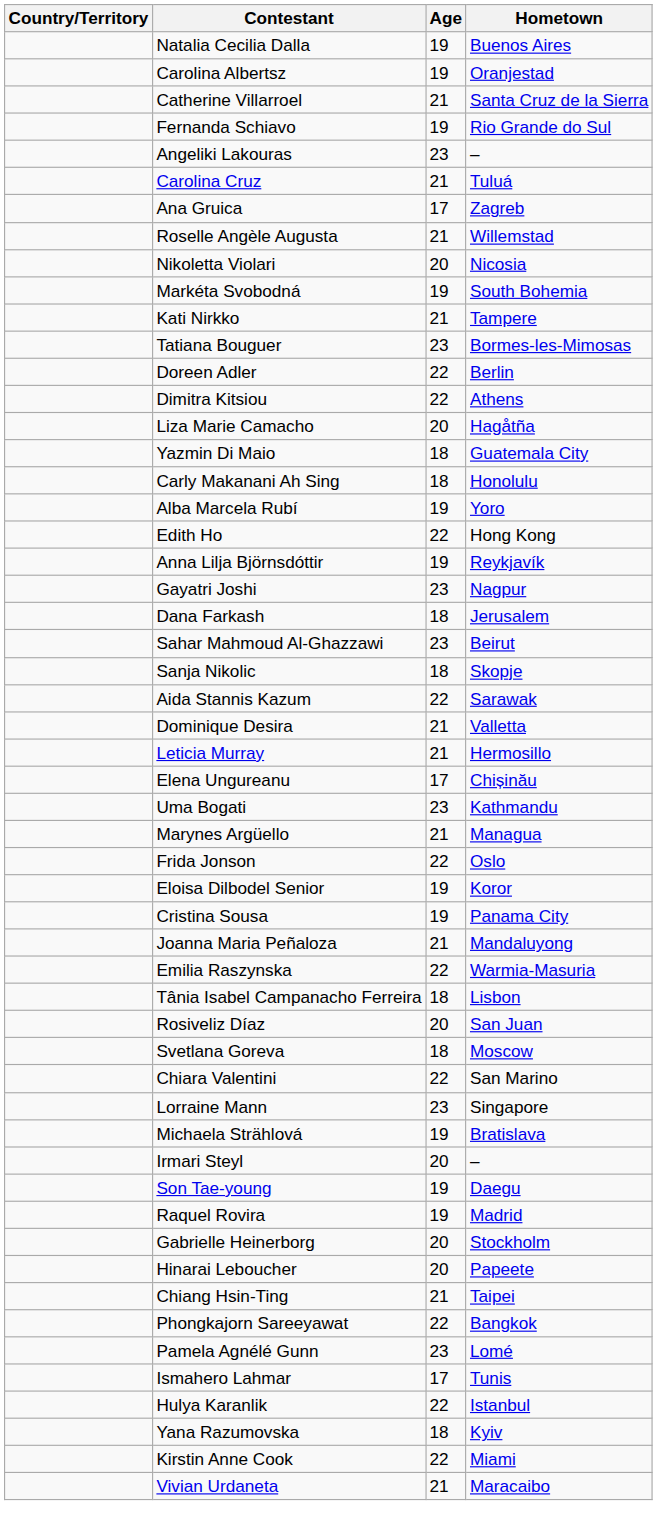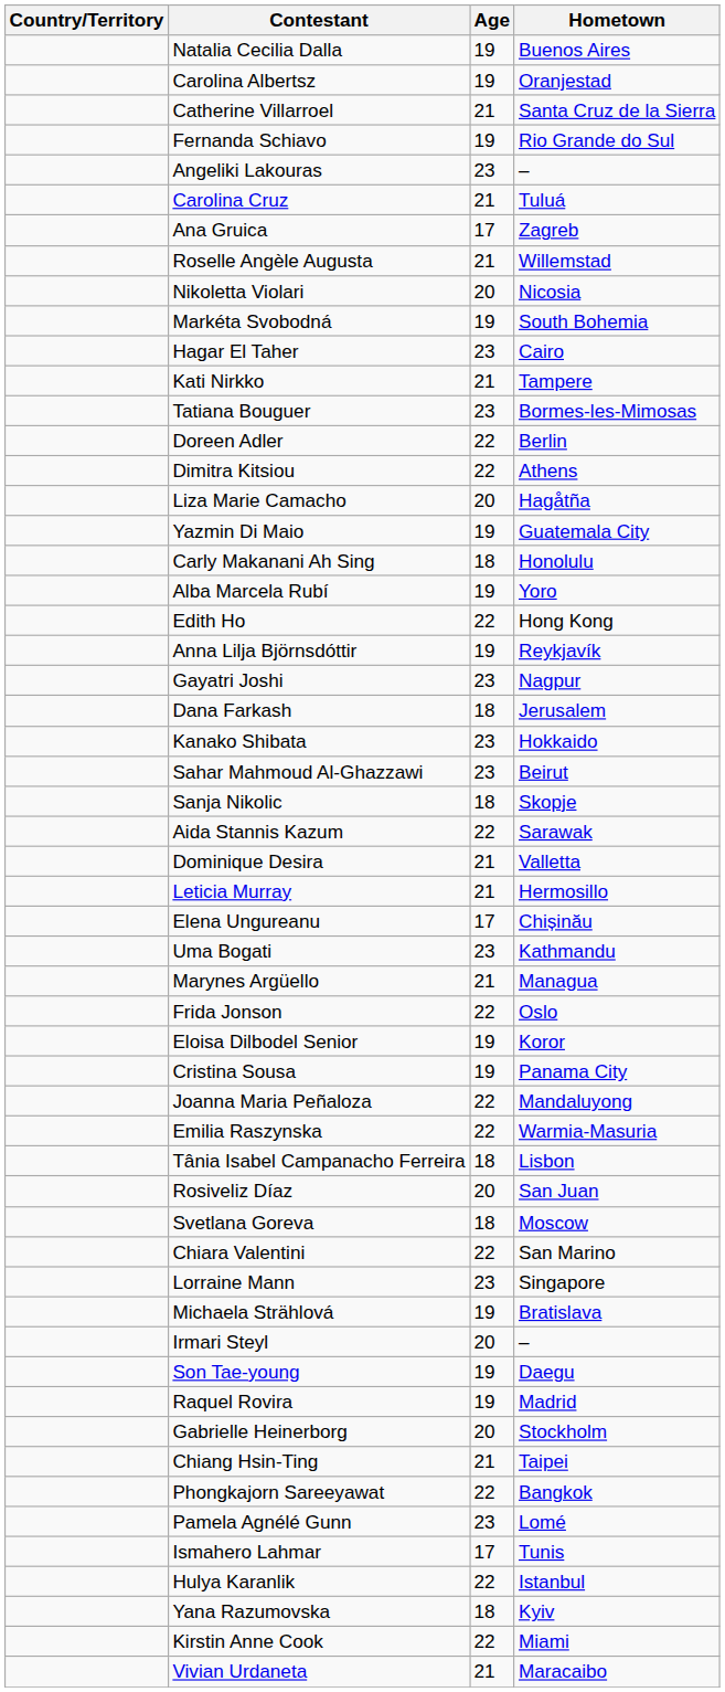 <table class="wikitable sortable" style="font-size:95%;">
 <tr>
 <th>Country/Territory</th>
 <th>Contestant</th>
 <th>Age</th>
 <th>Hometown</th>
 </tr>
 <tr>
 <td></td>
 <td>Natalia Cecilia Dalla</td>
 <td>19</td>
 <td><a href='#'>Buenos Aires</a></td>
 </tr>
 <tr>
 <td></td>
 <td>Carolina Albertsz</td>
 <td>19</td>
 <td><a href='#'>Oranjestad</a></td>
 </tr>
 <tr>
 <td></td>
 <td>Catherine Villarroel</td>
 <td>21</td>
 <td><a href='#'>Santa Cruz de la Sierra</a></td>
 </tr>
 <tr>
 <td></td>
 <td>Fernanda Schiavo</td>
 <td>19</td>
 <td><a href='#'>Rio Grande do Sul</a></td>
 </tr>
 <tr>
 <td></td>
 <td>Angeliki Lakouras</td>
 <td>23</td>
 <td>–</td>
 </tr>
 <tr>
 <td></td>
 <td><a href='#'>Carolina Cruz</a></td>
 <td>21</td>
 <td><a href='#'>Tuluá</a></td>
 </tr>
 <tr>
 <td></td>
 <td>Ana Gruica</td>
 <td>17</td>
 <td><a href='#'>Zagreb</a></td>
 </tr>
 <tr>
 <td></td>
 <td>Roselle Angèle Augusta</td>
 <td>21</td>
 <td><a href='#'>Willemstad</a></td>
 </tr>
 <tr>
 <td></td>
 <td>Nikoletta Violari</td>
 <td>20</td>
 <td><a href='#'>Nicosia</a></td>
 </tr>
 <tr>
 <td></td>
 <td>Markéta Svobodná</td>
 <td>19</td>
 <td><a href='#'>South Bohemia</a></td>
 </tr>
 <tr>
 <td></td>
+<td>Hagar El Taher</td>
+<td>23</td>
+<td><a href='#'>Cairo</a></td>
+</tr>
+<tr>
+<td></td>
 <td>Kati Nirkko</td>
 <td>21</td>
 <td><a href='#'>Tampere</a></td>
 </tr>
 <tr>
 <td></td>
 <td>Tatiana Bouguer</td>
 <td>23</td>
 <td><a href='#'>Bormes-les-Mimosas</a></td>
 </tr>
 <tr>
 <td></td>
 <td>Doreen Adler</td>
 <td>22</td>
 <td><a href='#'>Berlin</a></td>
 </tr>
 <tr>
 <td></td>
 <td>Dimitra Kitsiou</td>
 <td>22</td>
 <td><a href='#'>Athens</a></td>
 </tr>
 <tr>
 <td></td>
 <td>Liza Marie Camacho</td>
 <td>20</td>
 <td><a href='#'>Hagåtña</a></td>
 </tr>
 <tr>
 <td></td>
 <td>Yazmin Di Maio</td>
-<td>18</td>
+<td>19</td>
 <td><a href='#'>Guatemala City</a></td>
 </tr>
 <tr>
 <td></td>
 <td>Carly Makanani Ah Sing</td>
 <td>18</td>
 <td><a href='#'>Honolulu</a></td>
 </tr>
 <tr>
 <td></td>
 <td>Alba Marcela Rubí</td>
 <td>19</td>
 <td><a href='#'>Yoro</a></td>
 </tr>
 <tr>
 <td></td>
 <td>Edith Ho</td>
 <td>22</td>
 <td>Hong Kong</td>
 </tr>
 <tr>
 <td></td>
 <td>Anna Lilja Björnsdóttir</td>
 <td>19</td>
 <td><a href='#'>Reykjavík</a></td>
 </tr>
 <tr>
 <td></td>
 <td>Gayatri Joshi</td>
 <td>23</td>
 <td><a href='#'>Nagpur</a></td>
 </tr>
 <tr>
 <td></td>
 <td>Dana Farkash</td>
 <td>18</td>
 <td><a href='#'>Jerusalem</a></td>
+</tr>
+<tr>
+<td></td>
+<td>Kanako Shibata</td>
+<td>23</td>
+<td><a href='#'>Hokkaido</a></td>
 </tr>
 <tr>
 <td></td>
 <td>Sahar Mahmoud Al-Ghazzawi</td>
 <td>23</td>
 <td><a href='#'>Beirut</a></td>
 </tr>
 <tr>
 <td></td>
 <td>Sanja Nikolic</td>
 <td>18</td>
 <td><a href='#'>Skopje</a></td>
 </tr>
 <tr>
 <td></td>
 <td>Aida Stannis Kazum</td>
 <td>22</td>
 <td><a href='#'>Sarawak</a></td>
 </tr>
 <tr>
 <td></td>
 <td>Dominique Desira</td>
 <td>21</td>
 <td><a href='#'>Valletta</a></td>
 </tr>
 <tr>
 <td></td>
 <td><a href='#'>Leticia Murray</a></td>
 <td>21</td>
 <td><a href='#'>Hermosillo</a></td>
 </tr>
 <tr>
 <td></td>
 <td>Elena Ungureanu</td>
 <td>17</td>
 <td><a href='#'>Chișinău</a></td>
 </tr>
 <tr>
 <td></td>
 <td>Uma Bogati</td>
 <td>23</td>
 <td><a href='#'>Kathmandu</a></td>
 </tr>
 <tr>
 <td></td>
 <td>Marynes Argüello</td>
 <td>21</td>
 <td><a href='#'>Managua</a></td>
 </tr>
 <tr>
 <td></td>
 <td>Frida Jonson</td>
 <td>22</td>
 <td><a href='#'>Oslo</a></td>
 </tr>
 <tr>
 <td></td>
 <td>Eloisa Dilbodel Senior</td>
 <td>19</td>
 <td><a href='#'>Koror</a></td>
 </tr>
 <tr>
 <td></td>
 <td>Cristina Sousa</td>
 <td>19</td>
 <td><a href='#'>Panama City</a></td>
 </tr>
 <tr>
 <td></td>
 <td>Joanna Maria Peñaloza</td>
-<td>21</td>
+<td>22</td>
 <td><a href='#'>Mandaluyong</a></td>
 </tr>
 <tr>
 <td></td>
 <td>Emilia Raszynska</td>
 <td>22</td>
 <td><a href='#'>Warmia-Masuria</a></td>
 </tr>
 <tr>
 <td></td>
 <td>Tânia Isabel Campanacho Ferreira</td>
 <td>18</td>
 <td><a href='#'>Lisbon</a></td>
 </tr>
 <tr>
 <td></td>
 <td>Rosiveliz Díaz</td>
 <td>20</td>
 <td><a href='#'>San Juan</a></td>
 </tr>
 <tr>
 <td></td>
 <td>Svetlana Goreva</td>
 <td>18</td>
 <td><a href='#'>Moscow</a></td>
 </tr>
 <tr>
 <td></td>
 <td>Chiara Valentini</td>
 <td>22</td>
 <td>San Marino</td>
 </tr>
 <tr>
 <td></td>
 <td>Lorraine Mann</td>
 <td>23</td>
 <td>Singapore</td>
 </tr>
 <tr>
 <td></td>
 <td>Michaela Strählová</td>
 <td>19</td>
 <td><a href='#'>Bratislava</a></td>
 </tr>
 <tr>
 <td></td>
 <td>Irmari Steyl</td>
 <td>20</td>
 <td>–</td>
 </tr>
 <tr>
 <td></td>
 <td><a href='#'>Son Tae-young</a></td>
 <td>19</td>
 <td><a href='#'>Daegu</a></td>
 </tr>
 <tr>
 <td></td>
 <td>Raquel Rovira</td>
 <td>19</td>
 <td><a href='#'>Madrid</a></td>
 </tr>
 <tr>
 <td></td>
 <td>Gabrielle Heinerborg</td>
 <td>20</td>
 <td><a href='#'>Stockholm</a></td>
 </tr>
 <tr>
 <td></td>
-<td>Hinarai Leboucher</td>
-<td>20</td>
-<td><a href='#'>Papeete</a></td>
-</tr>
-<tr>
-<td></td>
 <td>Chiang Hsin-Ting</td>
 <td>21</td>
 <td><a href='#'>Taipei</a></td>
 </tr>
 <tr>
 <td></td>
 <td>Phongkajorn Sareeyawat</td>
 <td>22</td>
 <td><a href='#'>Bangkok</a></td>
 </tr>
 <tr>
 <td></td>
 <td>Pamela Agnélé Gunn</td>
 <td>23</td>
 <td><a href='#'>Lomé</a></td>
 </tr>
 <tr>
 <td></td>
 <td>Ismahero Lahmar</td>
 <td>17</td>
 <td><a href='#'>Tunis</a></td>
 </tr>
 <tr>
 <td></td>
 <td>Hulya Karanlik</td>
 <td>22</td>
 <td><a href='#'>Istanbul</a></td>
 </tr>
 <tr>
 <td></td>
 <td>Yana Razumovska</td>
 <td>18</td>
 <td><a href='#'>Kyiv</a></td>
 </tr>
 <tr>
 <td></td>
 <td>Kirstin Anne Cook</td>
 <td>22</td>
 <td><a href='#'>Miami</a></td>
 </tr>
 <tr>
 <td></td>
 <td><a href='#'>Vivian Urdaneta</a></td>
 <td>21</td>
 <td><a href='#'>Maracaibo</a></td>
 </tr>
 </table>
